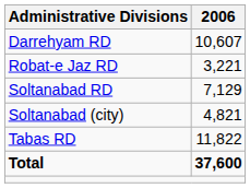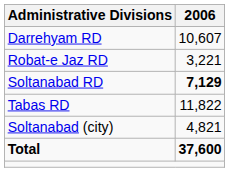 <table class="wikitable">
 <tr>
 <th>Administrative Divisions</th>
 <th>2006</th>
 </tr>
 <tr>
 <td><a href='#'>Darrehyam RD</a></td>
 <td style="text-align: right;">10,607</td>
 </tr>
 <tr>
 <td><a href='#'>Robat-e Jaz RD</a></td>
 <td style="text-align: right;">3,221</td>
 </tr>
 <tr>
 <td><a href='#'>Soltanabad RD</a></td>
-<td style="text-align: right;">7,129</td>
+<td style="text-align: right;"><strong>7,129</strong></td>
+</tr>
+<tr>
+<td><a href='#'>Tabas RD</a></td>
+<td style="text-align: right;">11,822</td>
 </tr>
 <tr>
 <td><a href='#'>Soltanabad</a> (city)</td>
 <td style="text-align: right;">4,821</td>
-</tr>
-<tr>
-<td><a href='#'>Tabas RD</a></td>
-<td style="text-align: right;">11,822</td>
 </tr>
 <tr>
 <td><strong>Total</strong></td>
 <td style="text-align: right;"><strong>37,600</strong></td>
 </tr>
 <tr>
 <td colspan=2></td>
 </tr>
 </table>
